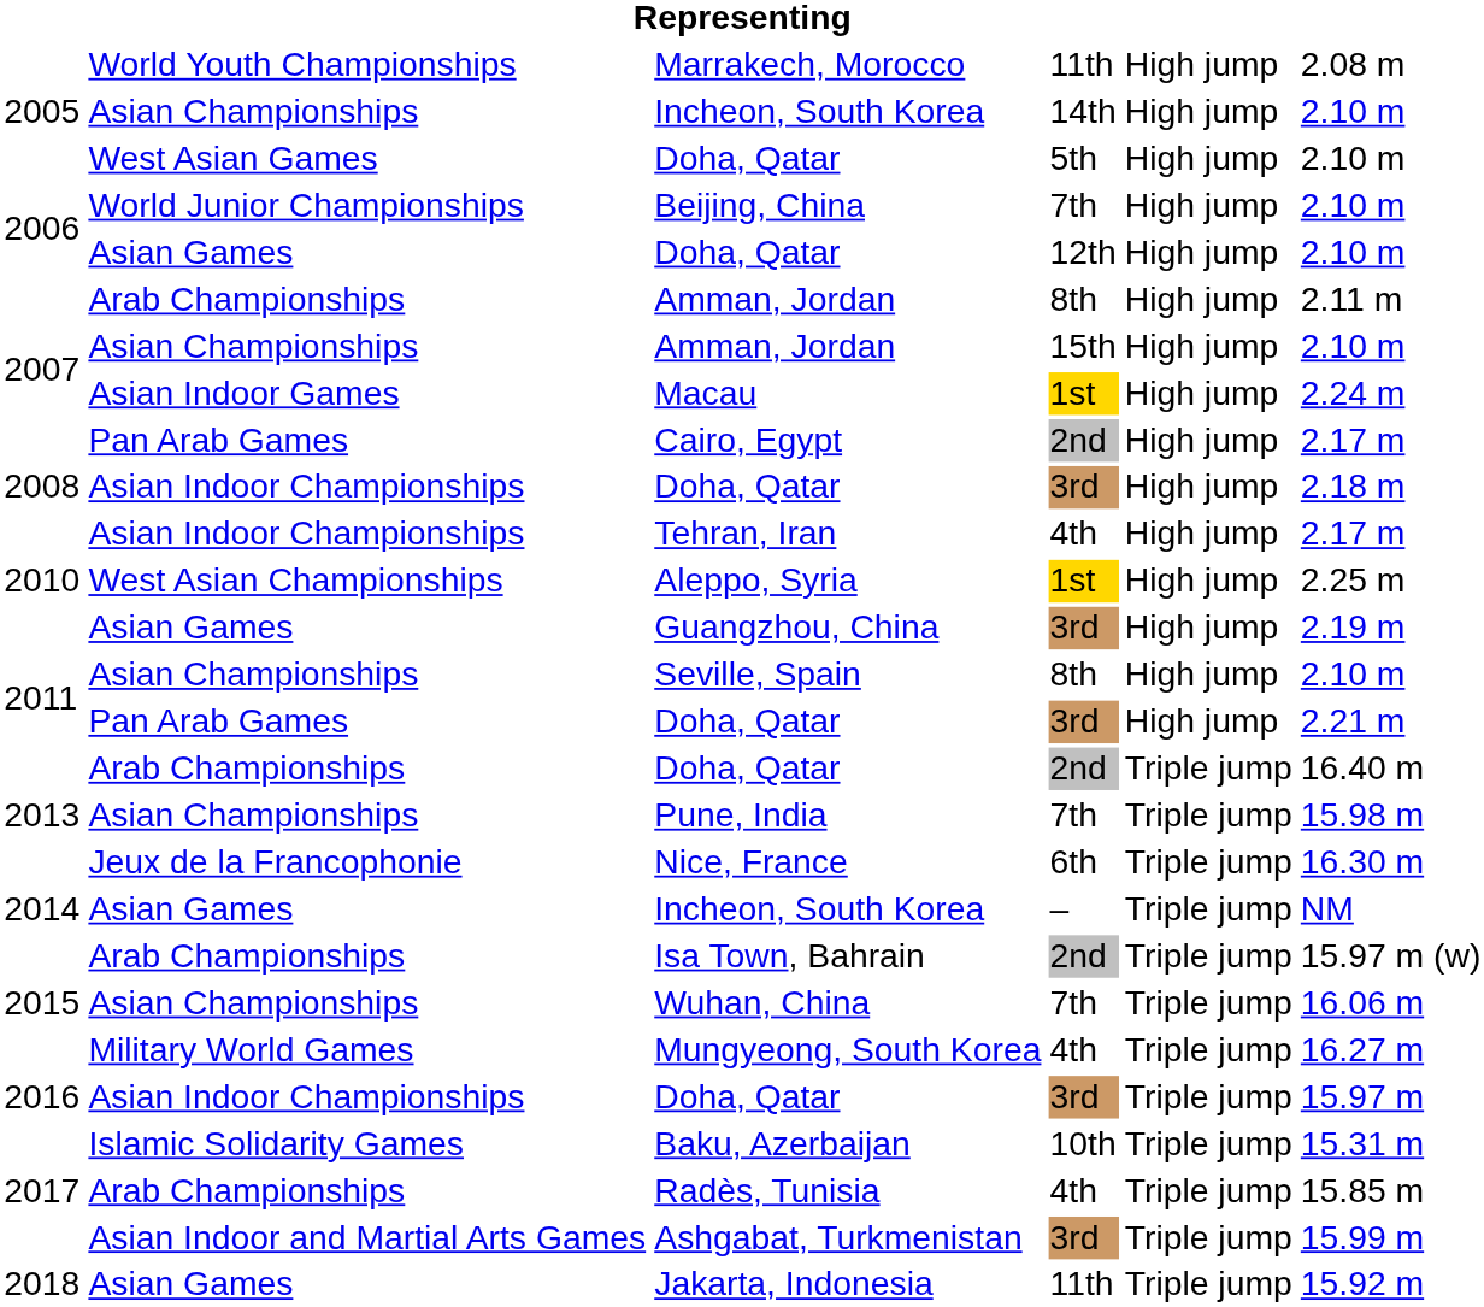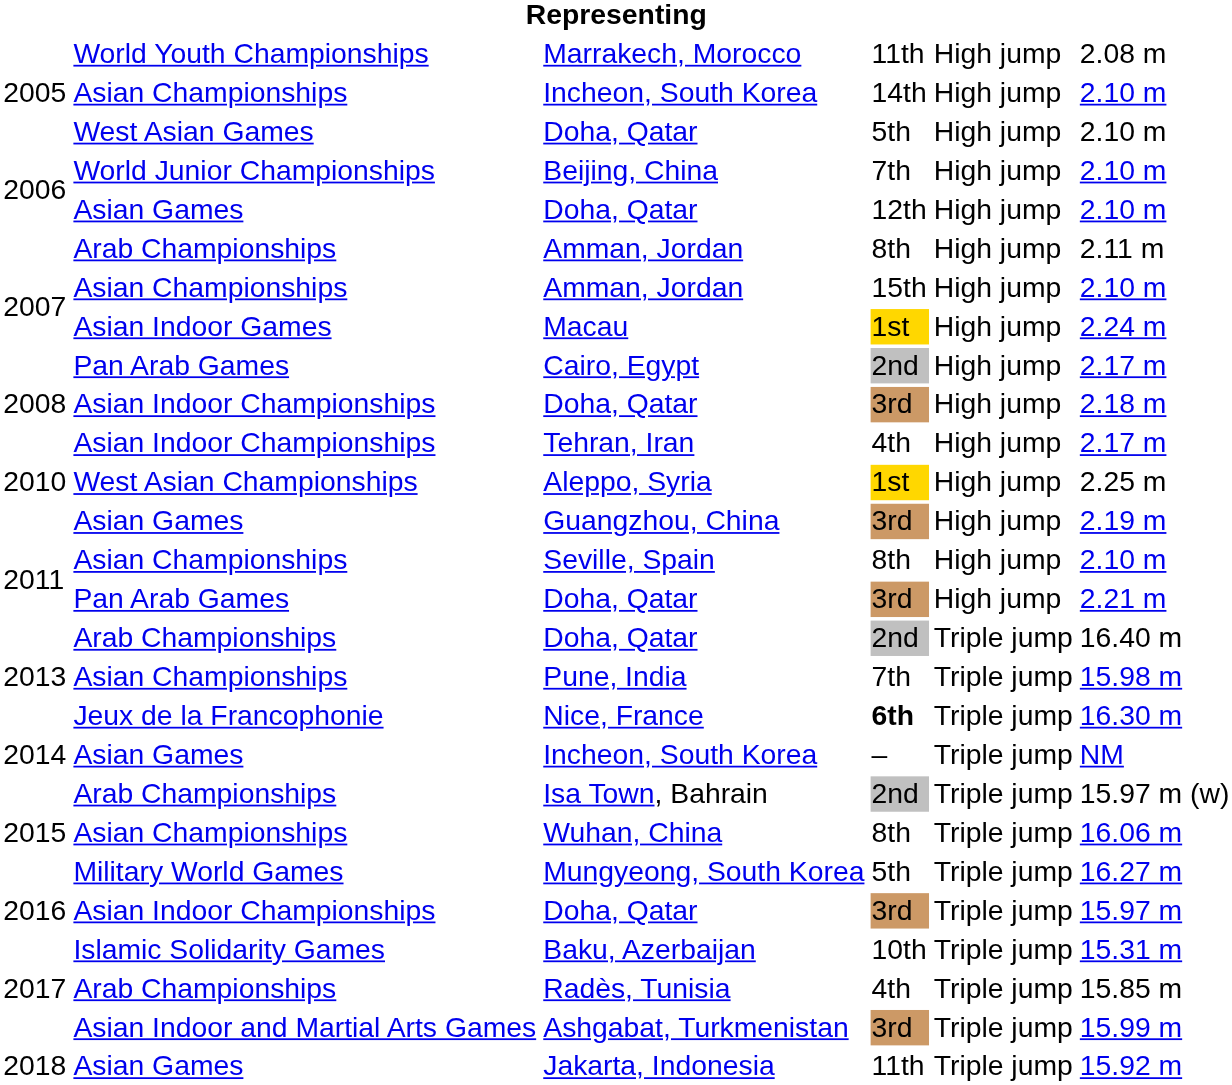 <table>
 <tr>
 <th colspan="6">Representing </th>
 </tr>
 <tr>
 <td rowspan=3>2005</td>
 <td><a href='#'>World Youth Championships</a></td>
 <td><a href='#'>Marrakech, Morocco</a></td>
 <td>11th</td>
 <td>High jump</td>
 <td>2.08 m</td>
 </tr>
 <tr>
 <td><a href='#'>Asian Championships</a></td>
 <td><a href='#'>Incheon, South Korea</a></td>
 <td>14th</td>
 <td>High jump</td>
 <td><a href='#'>2.10 m</a></td>
 </tr>
 <tr>
 <td><a href='#'>West Asian Games</a></td>
 <td><a href='#'>Doha, Qatar</a></td>
 <td>5th</td>
 <td>High jump</td>
 <td>2.10 m</td>
 </tr>
 <tr>
 <td rowspan=2>2006</td>
 <td><a href='#'>World Junior Championships</a></td>
 <td><a href='#'>Beijing, China</a></td>
 <td>7th</td>
 <td>High jump</td>
 <td><a href='#'>2.10 m</a></td>
 </tr>
 <tr>
 <td><a href='#'>Asian Games</a></td>
 <td><a href='#'>Doha, Qatar</a></td>
 <td>12th</td>
 <td>High jump</td>
 <td><a href='#'>2.10 m</a></td>
 </tr>
 <tr>
 <td rowspan=4>2007</td>
 <td><a href='#'>Arab Championships</a></td>
 <td><a href='#'>Amman, Jordan</a></td>
 <td>8th</td>
 <td>High jump</td>
 <td>2.11 m</td>
 </tr>
 <tr>
 <td><a href='#'>Asian Championships</a></td>
 <td><a href='#'>Amman, Jordan</a></td>
 <td>15th</td>
 <td>High jump</td>
 <td><a href='#'>2.10 m</a></td>
 </tr>
 <tr>
 <td><a href='#'>Asian Indoor Games</a></td>
 <td><a href='#'>Macau</a></td>
 <td bgcolor=gold>1st</td>
 <td>High jump</td>
 <td><a href='#'>2.24 m</a></td>
 </tr>
 <tr>
 <td><a href='#'>Pan Arab Games</a></td>
 <td><a href='#'>Cairo, Egypt</a></td>
 <td bgcolor=silver>2nd</td>
 <td>High jump</td>
 <td><a href='#'>2.17 m</a></td>
 </tr>
 <tr>
 <td>2008</td>
 <td><a href='#'>Asian Indoor Championships</a></td>
 <td><a href='#'>Doha, Qatar</a></td>
 <td bgcolor=cc9966>3rd</td>
 <td>High jump</td>
 <td><a href='#'>2.18 m</a></td>
 </tr>
 <tr>
 <td rowspan=3>2010</td>
 <td><a href='#'>Asian Indoor Championships</a></td>
 <td><a href='#'>Tehran, Iran</a></td>
 <td>4th</td>
 <td>High jump</td>
 <td><a href='#'>2.17 m</a></td>
 </tr>
 <tr>
 <td><a href='#'>West Asian Championships</a></td>
 <td><a href='#'>Aleppo, Syria</a></td>
 <td bgcolor=gold>1st</td>
 <td>High jump</td>
 <td>2.25 m</td>
 </tr>
 <tr>
 <td><a href='#'>Asian Games</a></td>
 <td><a href='#'>Guangzhou, China</a></td>
 <td bgcolor=cc9966>3rd</td>
 <td>High jump</td>
 <td><a href='#'>2.19 m</a></td>
 </tr>
 <tr>
 <td rowspan=2>2011</td>
 <td><a href='#'>Asian Championships</a></td>
 <td><a href='#'>Seville, Spain</a></td>
 <td>8th</td>
 <td>High jump</td>
 <td><a href='#'>2.10 m</a></td>
 </tr>
 <tr>
 <td><a href='#'>Pan Arab Games</a></td>
 <td><a href='#'>Doha, Qatar</a></td>
 <td bgcolor=cc9966>3rd</td>
 <td>High jump</td>
 <td><a href='#'>2.21 m</a></td>
 </tr>
 <tr>
 <td rowspan=3>2013</td>
 <td><a href='#'>Arab Championships</a></td>
 <td><a href='#'>Doha, Qatar</a></td>
 <td bgcolor=silver>2nd</td>
 <td>Triple jump</td>
 <td>16.40 m</td>
 </tr>
 <tr>
 <td><a href='#'>Asian Championships</a></td>
 <td><a href='#'>Pune, India</a></td>
 <td>7th</td>
 <td>Triple jump</td>
 <td><a href='#'>15.98 m</a></td>
 </tr>
 <tr>
 <td><a href='#'>Jeux de la Francophonie</a></td>
 <td><a href='#'>Nice, France</a></td>
-<td>6th</td>
+<td><strong>6th</strong></td>
 <td>Triple jump</td>
 <td><a href='#'>16.30 m</a></td>
 </tr>
 <tr>
 <td>2014</td>
 <td><a href='#'>Asian Games</a></td>
 <td><a href='#'>Incheon, South Korea</a></td>
 <td>–</td>
 <td>Triple jump</td>
 <td><a href='#'>NM</a></td>
 </tr>
 <tr>
 <td rowspan="3">2015</td>
 <td><a href='#'>Arab Championships</a></td>
 <td><a href='#'>Isa Town</a>, Bahrain</td>
 <td bgcolor=silver>2nd</td>
 <td>Triple jump</td>
 <td>15.97 m (w)</td>
 </tr>
 <tr>
 <td><a href='#'>Asian Championships</a></td>
 <td><a href='#'>Wuhan, China</a></td>
-<td>7th</td>
+<td>8th</td>
 <td>Triple jump</td>
 <td><a href='#'>16.06 m</a></td>
 </tr>
 <tr>
 <td><a href='#'>Military World Games</a></td>
 <td><a href='#'>Mungyeong, South Korea</a></td>
-<td>4th</td>
+<td>5th</td>
 <td>Triple jump</td>
 <td><a href='#'>16.27 m</a></td>
 </tr>
 <tr>
 <td>2016</td>
 <td><a href='#'>Asian Indoor Championships</a></td>
 <td><a href='#'>Doha, Qatar</a></td>
 <td bgcolor=cc9966>3rd</td>
 <td>Triple jump</td>
 <td><a href='#'>15.97 m</a></td>
 </tr>
 <tr>
 <td rowspan=3>2017</td>
 <td><a href='#'>Islamic Solidarity Games</a></td>
 <td><a href='#'>Baku, Azerbaijan</a></td>
 <td>10th</td>
 <td>Triple jump</td>
 <td><a href='#'>15.31 m</a></td>
 </tr>
 <tr>
 <td><a href='#'>Arab Championships</a></td>
 <td><a href='#'>Radès, Tunisia</a></td>
 <td>4th</td>
 <td>Triple jump</td>
 <td>15.85 m</td>
 </tr>
 <tr>
 <td><a href='#'>Asian Indoor and Martial Arts Games</a></td>
 <td><a href='#'>Ashgabat, Turkmenistan</a></td>
 <td bgcolor=cc9966>3rd</td>
 <td>Triple jump</td>
 <td><a href='#'>15.99 m</a></td>
 </tr>
 <tr>
 <td>2018</td>
 <td><a href='#'>Asian Games</a></td>
 <td><a href='#'>Jakarta, Indonesia</a></td>
 <td>11th</td>
 <td>Triple jump</td>
 <td><a href='#'>15.92 m</a></td>
 </tr>
 </table>
